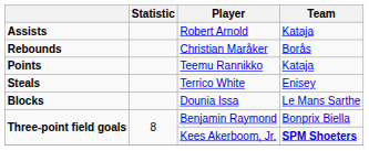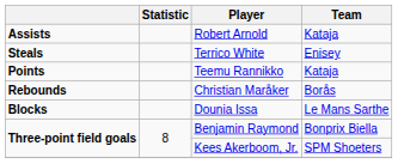 <table class="wikitable" style="font-size:95%;">
 <tr>
 <th></th>
 <th>Statistic</th>
 <th>Player</th>
 <th>Team</th>
 </tr>
 <tr>
 <td><strong>Assists</strong></td>
 <td></td>
 <td> <a href='#'>Robert Arnold</a></td>
 <td> <a href='#'>Kataja</a></td>
 </tr>
 <tr>
-<td><strong>Rebounds</strong></td>
+<td><strong>Steals</strong></td>
 <td></td>
-<td> <a href='#'>Christian Maråker</a></td>
-<td> <a href='#'>Borås</a></td>
+<td> <a href='#'>Terrico White</a></td>
+<td> <a href='#'>Enisey</a></td>
 </tr>
 <tr>
 <td><strong>Points</strong></td>
 <td></td>
 <td> <a href='#'>Teemu Rannikko</a></td>
 <td> <a href='#'>Kataja</a></td>
 </tr>
 <tr>
-<td><strong>Steals</strong></td>
+<td><strong>Rebounds</strong></td>
 <td></td>
-<td> <a href='#'>Terrico White</a></td>
-<td> <a href='#'>Enisey</a></td>
+<td> <a href='#'>Christian Maråker</a></td>
+<td> <a href='#'>Borås</a></td>
 </tr>
 <tr>
 <td><strong>Blocks</strong></td>
 <td></td>
 <td> <a href='#'>Dounia Issa</a></td>
 <td> <a href='#'>Le Mans Sarthe</a></td>
 </tr>
 <tr>
 <td rowspan=2 ><strong>Three-point field goals</strong></td>
 <td rowspan=2 style="text-align:center;">8</td>
 <td> <a href='#'>Benjamin Raymond</a></td>
 <td> <a href='#'>Bonprix Biella</a></td>
 </tr>
 <tr>
 <td> <a href='#'>Kees Akerboom, Jr.</a></td>
-<td><strong> <a href='#'>SPM Shoeters</a></strong></td>
+<td> <a href='#'>SPM Shoeters</a></td>
 </tr>
 <tr>
 </tr>
 </table>
